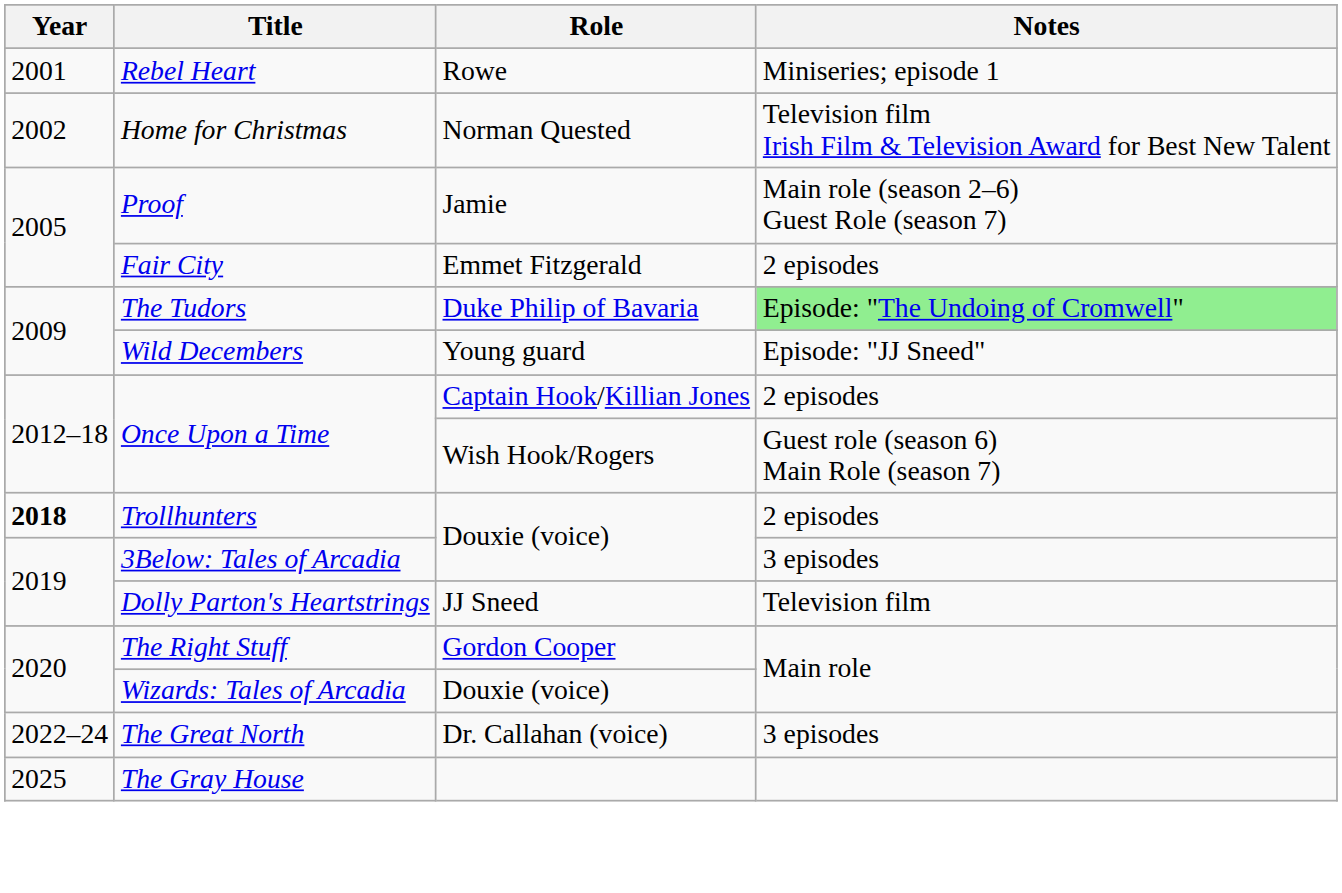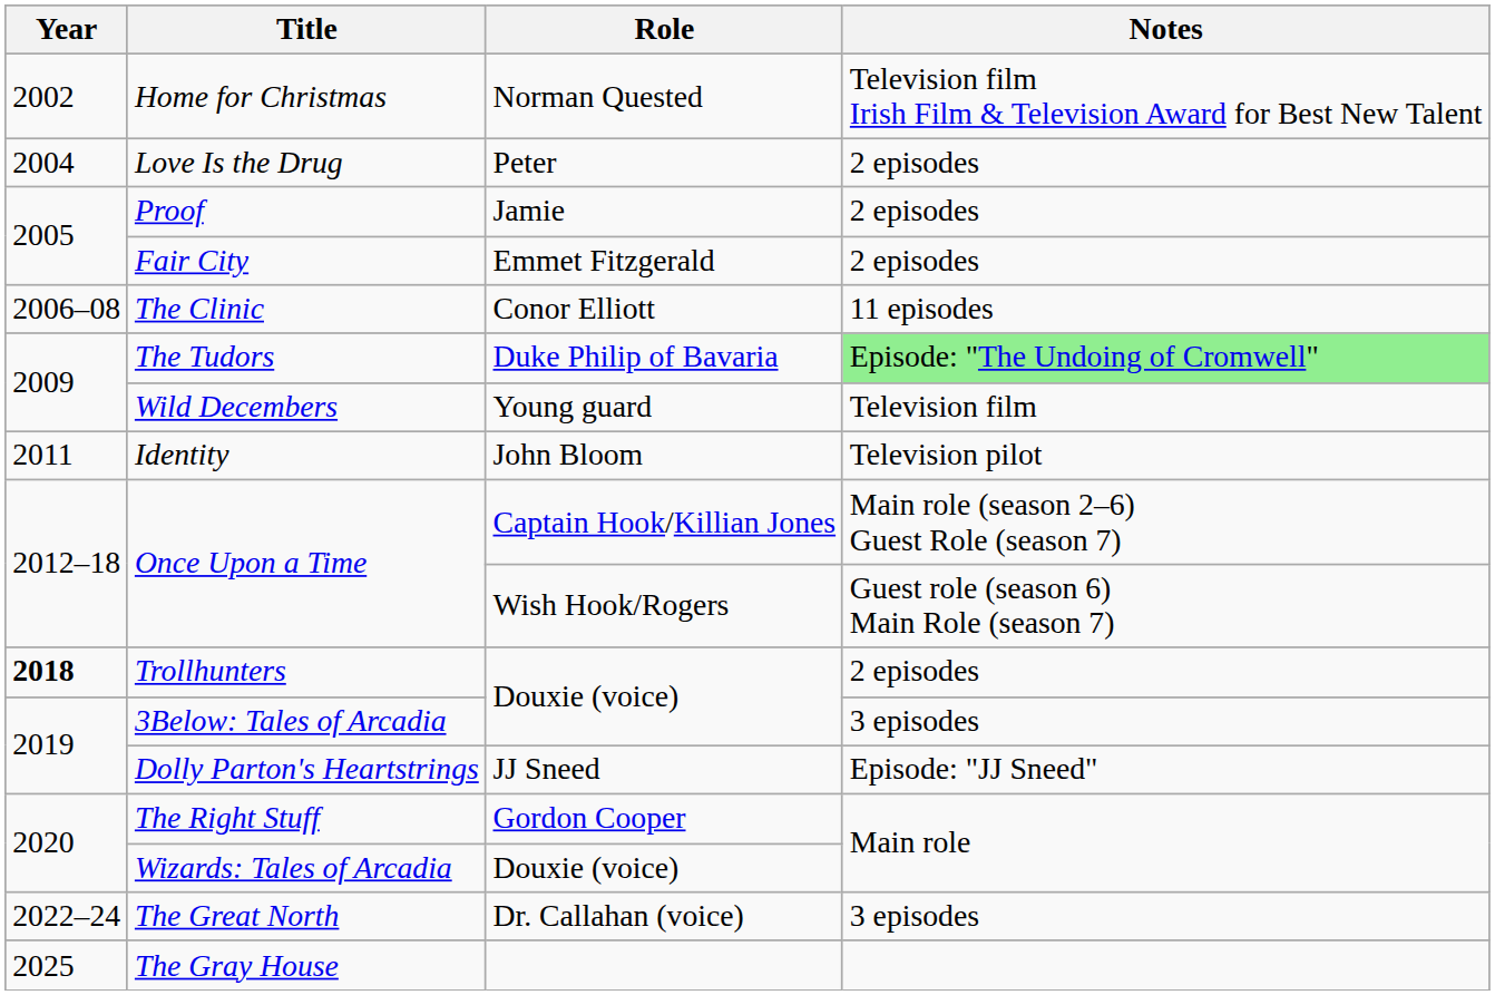 <table class="wikitable sortable">
 <tr>
 <th>Year</th>
 <th>Title</th>
 <th>Role</th>
 <th class="unsortable">Notes</th>
 </tr>
 <tr>
-<td>2001</td>
-<td><em><a href='#'>Rebel Heart</a></em></td>
-<td>Rowe</td>
-<td>Miniseries; episode 1</td>
-</tr>
-<tr>
 <td>2002</td>
 <td><em>Home for Christmas</em></td>
 <td>Norman Quested</td>
 <td>Television film<br><a href='#'>Irish Film & Television Award</a> for Best New Talent</td>
 </tr>
 <tr>
+<td>2004</td>
+<td><em>Love Is the Drug</em></td>
+<td>Peter</td>
+<td>2 episodes</td>
+</tr>
+<tr>
 <td rowspan="2">2005</td>
 <td><em><a href='#'>Proof</a></em></td>
 <td>Jamie</td>
-<td>Main role (season 2–6)<br>Guest Role (season 7)</td>
+<td>2 episodes</td>
 </tr>
 <tr>
 <td><em><a href='#'>Fair City</a></em></td>
 <td>Emmet Fitzgerald</td>
 <td>2 episodes</td>
+</tr>
+<tr>
+<td>2006–08</td>
+<td><em><a href='#'>The Clinic</a></em></td>
+<td>Conor Elliott</td>
+<td>11 episodes</td>
 </tr>
 <tr>
 <td rowspan="2">2009</td>
 <td><em><a href='#'>The Tudors</a></em></td>
 <td><a href='#'>Duke Philip of Bavaria</a></td>
 <td style="background: lightgreen;">Episode: "<a href='#'>The Undoing of Cromwell</a>"</td>
 </tr>
 <tr>
 <td><em><a href='#'>Wild Decembers</a></em></td>
 <td>Young guard</td>
-<td>Episode: "JJ Sneed"</td>
+<td>Television film</td>
+</tr>
+<tr>
+<td>2011</td>
+<td><em>Identity</em></td>
+<td>John Bloom</td>
+<td>Television pilot</td>
 </tr>
 <tr>
 <td rowspan="2">2012–18</td>
 <td rowspan="2"><em><a href='#'>Once Upon a Time</a></em></td>
 <td><a href='#'>Captain Hook</a>/<a href='#'>Killian Jones</a></td>
-<td>2 episodes</td>
+<td>Main role (season 2–6)<br>Guest Role (season 7)</td>
 </tr>
 <tr>
 <td>Wish Hook/Rogers</td>
 <td>Guest role (season 6)<br>Main Role (season 7)</td>
 </tr>
 <tr>
 <td><strong>2018</strong></td>
 <td><em><a href='#'>Trollhunters</a></em></td>
 <td rowspan="2">Douxie (voice)</td>
 <td>2 episodes</td>
 </tr>
 <tr>
 <td rowspan="2">2019</td>
 <td><em><a href='#'>3Below: Tales of Arcadia</a></em></td>
 <td>3 episodes</td>
 </tr>
 <tr>
 <td><em><a href='#'>Dolly Parton's Heartstrings</a></em></td>
 <td>JJ Sneed</td>
-<td>Television film</td>
+<td>Episode: "JJ Sneed"</td>
 </tr>
 <tr>
 <td rowspan="2">2020</td>
 <td><em><a href='#'>The Right Stuff</a></em></td>
 <td><a href='#'>Gordon Cooper</a></td>
 <td rowspan="2">Main role</td>
 </tr>
 <tr>
 <td><em><a href='#'>Wizards: Tales of Arcadia</a></em></td>
 <td>Douxie (voice)</td>
 </tr>
 <tr>
 <td>2022–24</td>
 <td><em><a href='#'>The Great North</a></em></td>
 <td>Dr. Callahan (voice)</td>
 <td>3 episodes</td>
 </tr>
 <tr>
 <td>2025</td>
 <td><em><a href='#'>The Gray House</a></em></td>
 <td></td>
 <td></td>
 </tr>
 </table>
